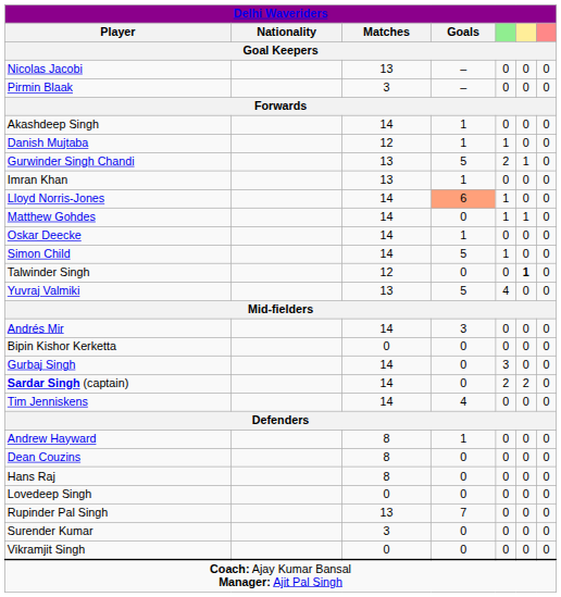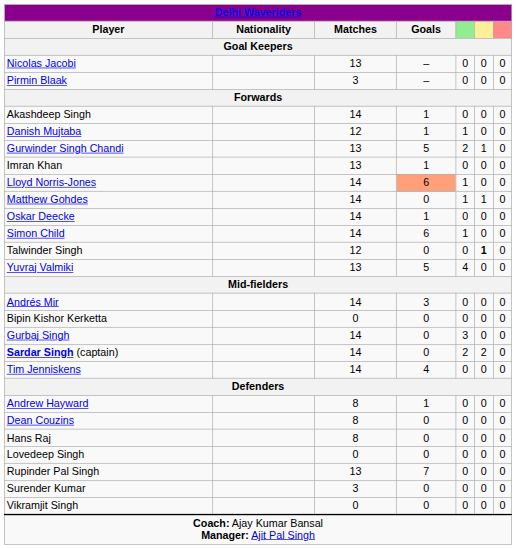 <table class="wikitable" style="width:60%;text-align:center;">
 <tr>
 <th colspan="7" style="background: #8B008B; color:#00FF7F"><a href='#'>Delhi Waveriders</a></th>
 </tr>
 <tr>
 <th>Player</th>
 <th>Nationality</th>
 <th>Matches</th>
 <th>Goals</th>
 <th style="background:#90ee90;"></th>
 <th style="background:#fe9;"></th>
 <th style="background:#ff8888;"></th>
 </tr>
 <tr>
 <th colspan="7">Goal Keepers</th>
 </tr>
 <tr>
 <td style="text-align:left"><a href='#'>Nicolas Jacobi</a></td>
 <td style="text-align:left"></td>
 <td>13</td>
 <td>–</td>
 <td>0</td>
 <td>0</td>
 <td>0</td>
 </tr>
 <tr>
 <td style="text-align:left"><a href='#'>Pirmin Blaak</a></td>
 <td style="text-align:left"></td>
 <td>3</td>
 <td>–</td>
 <td>0</td>
 <td>0</td>
 <td>0</td>
 </tr>
 <tr>
 <th colspan="7">Forwards</th>
 </tr>
 <tr>
 <td style="text-align:left">Akashdeep Singh</td>
 <td style="text-align:left"></td>
 <td>14</td>
 <td>1</td>
 <td>0</td>
 <td>0</td>
 <td>0</td>
 </tr>
 <tr>
 <td style="text-align:left"><a href='#'>Danish Mujtaba</a></td>
 <td style="text-align:left"></td>
 <td>12</td>
 <td>1</td>
 <td>1</td>
 <td>0</td>
 <td>0</td>
 </tr>
 <tr>
 <td style="text-align:left"><a href='#'>Gurwinder Singh Chandi</a></td>
 <td style="text-align:left"></td>
 <td>13</td>
 <td>5</td>
 <td>2</td>
 <td>1</td>
 <td>0</td>
 </tr>
 <tr>
 <td style="text-align:left">Imran Khan</td>
 <td style="text-align:left"></td>
 <td>13</td>
 <td>1</td>
 <td>0</td>
 <td>0</td>
 <td>0</td>
 </tr>
 <tr>
 <td style="text-align:left"><a href='#'>Lloyd Norris-Jones</a></td>
 <td style="text-align:left"></td>
 <td>14</td>
 <td style="background: lightsalmon;">6</td>
 <td>1</td>
 <td>0</td>
 <td>0</td>
 </tr>
 <tr>
 <td style="text-align:left"><a href='#'>Matthew Gohdes</a></td>
 <td style="text-align:left"></td>
 <td>14</td>
 <td>0</td>
 <td>1</td>
 <td>1</td>
 <td>0</td>
 </tr>
 <tr>
 <td style="text-align:left"><a href='#'>Oskar Deecke</a></td>
 <td style="text-align:left"></td>
 <td>14</td>
 <td>1</td>
 <td>0</td>
 <td>0</td>
 <td>0</td>
 </tr>
 <tr>
 <td style="text-align:left"><a href='#'>Simon Child</a></td>
 <td style="text-align:left"></td>
 <td>14</td>
-<td>5</td>
+<td>6</td>
 <td>1</td>
 <td>0</td>
 <td>0</td>
 </tr>
 <tr>
 <td style="text-align:left">Talwinder Singh</td>
 <td style="text-align:left"></td>
 <td>12</td>
 <td>0</td>
 <td>0</td>
 <td><strong>1</strong></td>
 <td>0</td>
 </tr>
 <tr>
 <td style="text-align:left"><a href='#'>Yuvraj Valmiki</a></td>
 <td style="text-align:left"></td>
 <td>13</td>
 <td>5</td>
 <td>4</td>
 <td>0</td>
 <td>0</td>
 </tr>
 <tr>
 <th colspan="7">Mid-fielders</th>
 </tr>
 <tr>
 <td style="text-align:left"><a href='#'>Andrés Mir</a></td>
 <td style="text-align:left"></td>
 <td>14</td>
 <td>3</td>
 <td>0</td>
 <td>0</td>
 <td>0</td>
 </tr>
 <tr>
 <td style="text-align:left">Bipin Kishor Kerketta</td>
 <td style="text-align:left"></td>
 <td>0</td>
 <td>0</td>
 <td>0</td>
 <td>0</td>
 <td>0</td>
 </tr>
 <tr>
 <td style="text-align:left"><a href='#'>Gurbaj Singh</a></td>
 <td style="text-align:left"></td>
 <td>14</td>
 <td>0</td>
 <td>3</td>
 <td>0</td>
 <td>0</td>
 </tr>
 <tr>
 <td style="text-align:left"><strong><a href='#'>Sardar Singh</a></strong> (captain)</td>
 <td style="text-align:left"><strong></strong></td>
 <td>14</td>
 <td>0</td>
 <td>2</td>
 <td>2</td>
 <td>0</td>
 </tr>
 <tr>
 <td style="text-align:left"><a href='#'>Tim Jenniskens</a></td>
 <td style="text-align:left"></td>
 <td>14</td>
 <td>4</td>
 <td>0</td>
 <td>0</td>
 <td>0</td>
 </tr>
 <tr>
 <th colspan="7">Defenders</th>
 </tr>
 <tr>
 <td style="text-align:left"><a href='#'>Andrew Hayward</a></td>
 <td style="text-align:left"></td>
 <td>8</td>
 <td>1</td>
 <td>0</td>
 <td>0</td>
 <td>0</td>
 </tr>
 <tr>
 <td style="text-align:left"><a href='#'>Dean Couzins</a></td>
 <td style="text-align:left"></td>
 <td>8</td>
 <td>0</td>
 <td>0</td>
 <td>0</td>
 <td>0</td>
 </tr>
 <tr>
 <td style="text-align:left">Hans Raj</td>
 <td style="text-align:left"></td>
 <td>8</td>
 <td>0</td>
 <td>0</td>
 <td>0</td>
 <td>0</td>
 </tr>
 <tr>
 <td style="text-align:left">Lovedeep Singh</td>
 <td style="text-align:left"></td>
 <td>0</td>
 <td>0</td>
 <td>0</td>
 <td>0</td>
 <td>0</td>
 </tr>
 <tr>
 <td style="text-align:left">Rupinder Pal Singh</td>
 <td style="text-align:left"></td>
 <td>13</td>
 <td>7</td>
 <td>0</td>
 <td>0</td>
 <td>0</td>
 </tr>
 <tr>
 <td style="text-align:left">Surender Kumar</td>
 <td style="text-align:left"></td>
 <td>3</td>
 <td>0</td>
 <td>0</td>
 <td>0</td>
 <td>0</td>
 </tr>
 <tr>
 <td style="text-align:left">Vikramjit Singh</td>
 <td style="text-align:left"></td>
 <td>0</td>
 <td>0</td>
 <td>0</td>
 <td>0</td>
 <td>0</td>
 </tr>
 <tr style="border-top:2px solid black;">
 <td colspan="7"><strong>Coach:</strong> Ajay Kumar Bansal <br> <strong>Manager:</strong> <a href='#'>Ajit Pal Singh</a></td>
 </tr>
 </table>
